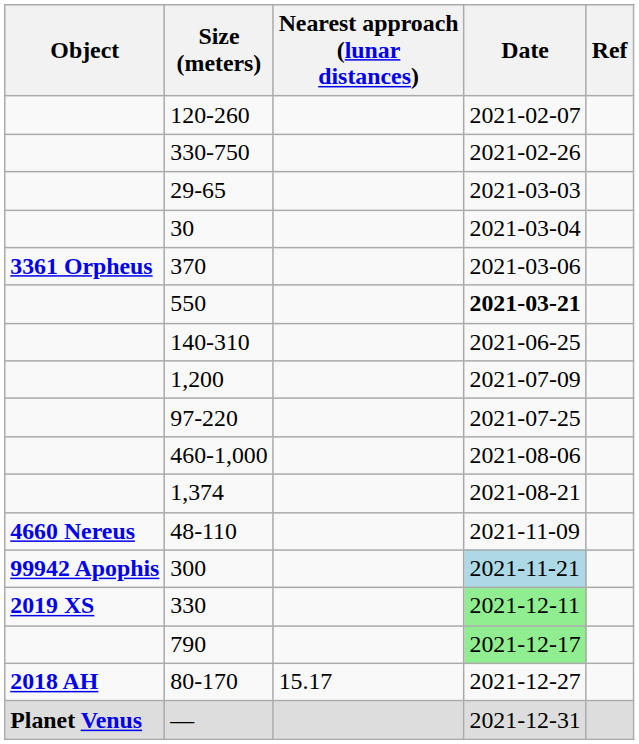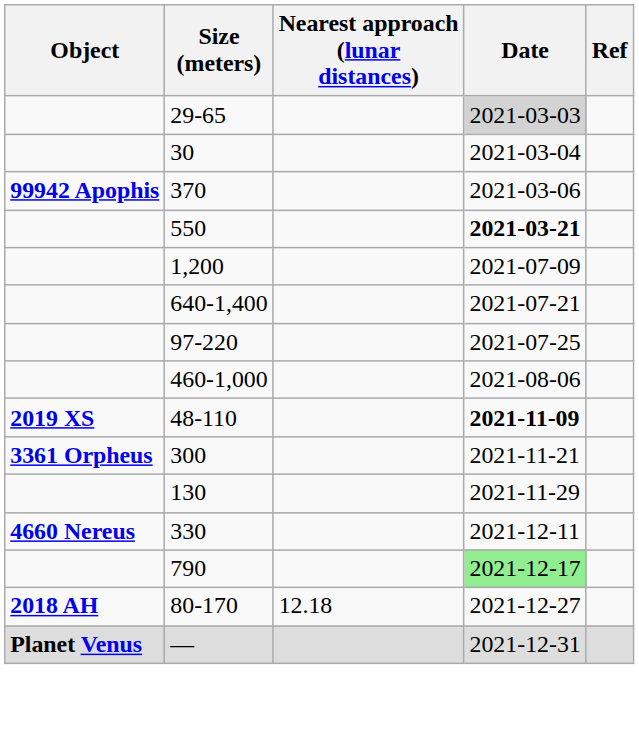 <table class="wikitable sortable">
 <tr>
 <th>Object</th>
 <th data-sort-type="number">Size<br>(meters)</th>
 <th data-sort-type="number">Nearest approach<br>(<a href='#'>lunar<br>distances</a>)</th>
 <th>Date</th>
 <th>Ref</th>
 </tr>
 <tr>
-<td></td>
-<td>120-260</td>
-<td></td>
-<td>2021-02-07</td>
-<td></td>
-</tr>
-<tr>
-<td></td>
-<td>330-750</td>
-<td></td>
-<td>2021-02-26</td>
-<td></td>
-</tr>
-<tr>
 <td><strong></strong></td>
 <td>29-65</td>
 <td></td>
-<td>2021-03-03</td>
+<td style="background: lightgrey;">2021-03-03</td>
 <td></td>
 </tr>
 <tr>
 <td><strong></strong></td>
 <td>30</td>
 <td></td>
 <td>2021-03-04</td>
 <td></td>
 </tr>
 <tr>
-<td><strong><a href='#'>3361 Orpheus</a></strong></td>
+<td><strong><a href='#'>99942 Apophis</a></strong></td>
 <td>370</td>
 <td></td>
 <td>2021-03-06</td>
 <td></td>
 </tr>
 <tr>
 <td><strong></strong></td>
 <td>550</td>
 <td></td>
 <td><strong>2021-03-21</strong></td>
 <td></td>
 </tr>
 <tr>
 <td></td>
-<td>140-310</td>
+<td>1,200</td>
 <td></td>
-<td>2021-06-25</td>
+<td>2021-07-09</td>
 <td></td>
 </tr>
 <tr>
 <td></td>
-<td>1,200</td>
+<td>640-1,400</td>
 <td></td>
-<td>2021-07-09</td>
+<td>2021-07-21</td>
 <td></td>
 </tr>
 <tr>
 <td></td>
 <td>97-220</td>
 <td></td>
 <td>2021-07-25</td>
 <td></td>
 </tr>
 <tr>
 <td></td>
 <td>460-1,000</td>
 <td></td>
 <td>2021-08-06</td>
 <td></td>
 </tr>
 <tr>
+<td><strong><a href='#'>2019 XS</a></strong></td>
+<td>48-110</td>
+<td></td>
+<td><strong>2021-11-09</strong></td>
+<td></td>
+</tr>
+<tr>
+<td><strong><a href='#'>3361 Orpheus</a></strong></td>
+<td>300</td>
+<td></td>
+<td>2021-11-21</td>
+<td></td>
+</tr>
+<tr>
 <td><strong></strong></td>
-<td>1,374</td>
+<td>130</td>
 <td></td>
-<td>2021-08-21</td>
+<td>2021-11-29</td>
 <td></td>
 </tr>
 <tr>
 <td><strong><a href='#'>4660 Nereus</a></strong></td>
-<td>48-110</td>
-<td></td>
-<td>2021-11-09</td>
-<td></td>
-</tr>
-<tr>
-<td><strong><a href='#'>99942 Apophis</a></strong></td>
-<td>300</td>
-<td></td>
-<td style="background: lightblue;">2021-11-21</td>
-<td></td>
-</tr>
-<tr>
-<td><strong><a href='#'>2019 XS</a></strong></td>
 <td>330</td>
 <td></td>
-<td style="background: lightgreen;">2021-12-11</td>
+<td>2021-12-11</td>
 <td></td>
 </tr>
 <tr>
 <td><strong></strong></td>
 <td>790</td>
 <td></td>
 <td style="background: lightgreen;">2021-12-17</td>
 <td></td>
 </tr>
 <tr>
 <td><strong><a href='#'>2018 AH</a></strong></td>
 <td>80-170</td>
-<td>15.17</td>
+<td>12.18</td>
 <td>2021-12-27</td>
 <td></td>
 </tr>
 <tr bgcolor="#dddddd">
 <td><strong>Planet <a href='#'>Venus</a></strong></td>
 <td>—</td>
 <td></td>
 <td>2021-12-31</td>
 <td><small></small></td>
 </tr>
 </table>
